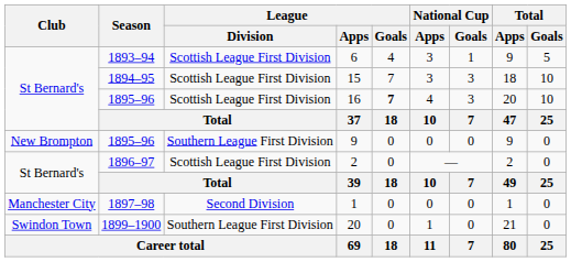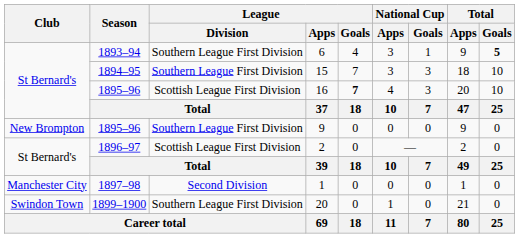 <table class="wikitable" style="text-align: center">
 <tr>
 <th rowspan="2">Club</th>
 <th rowspan="2">Season</th>
 <th colspan="3">League</th>
 <th colspan="2">National Cup</th>
 <th colspan="2">Total</th>
 </tr>
 <tr>
 <th>Division</th>
 <th>Apps</th>
 <th>Goals</th>
 <th>Apps</th>
 <th>Goals</th>
 <th>Apps</th>
 <th>Goals</th>
 </tr>
 <tr>
 <td rowspan="4"><a href='#'>St Bernard's</a></td>
 <td><a href='#'>1893–94</a></td>
-<td><a href='#'>Scottish League First Division</a></td>
+<td>Southern League First Division</td>
 <td>6</td>
 <td>4</td>
 <td>3</td>
 <td>1</td>
 <td>9</td>
-<td>5</td>
+<td><strong>5</strong></td>
 </tr>
 <tr>
 <td><a href='#'>1894–95</a></td>
-<td>Scottish League First Division</td>
+<td><a href='#'>Southern League</a> First Division</td>
 <td>15</td>
 <td>7</td>
 <td>3</td>
 <td>3</td>
 <td>18</td>
 <td>10</td>
 </tr>
 <tr>
 <td><a href='#'>1895–96</a></td>
 <td>Scottish League First Division</td>
 <td>16</td>
 <td><strong>7</strong></td>
 <td>4</td>
 <td>3</td>
 <td>20</td>
 <td>10</td>
 </tr>
 <tr>
 <th colspan="2">Total</th>
 <th>37</th>
 <th>18</th>
 <th>10</th>
 <th>7</th>
 <th>47</th>
 <th>25</th>
 </tr>
 <tr>
 <td><a href='#'>New Brompton</a></td>
 <td><a href='#'>1895–96</a></td>
 <td><a href='#'>Southern League</a> First Division</td>
 <td>9</td>
 <td>0</td>
 <td>0</td>
 <td>0</td>
 <td>9</td>
 <td>0</td>
 </tr>
 <tr>
 <td rowspan="2">St Bernard's</td>
 <td><a href='#'>1896–97</a></td>
 <td>Scottish League First Division</td>
 <td>2</td>
 <td>0</td>
 <td colspan="2">—</td>
 <td>2</td>
 <td>0</td>
 </tr>
 <tr>
 <th colspan="2">Total</th>
 <th>39</th>
 <th>18</th>
 <th>10</th>
 <th>7</th>
 <th>49</th>
 <th>25</th>
 </tr>
 <tr>
 <td><a href='#'>Manchester City</a></td>
 <td><a href='#'>1897–98</a></td>
 <td><a href='#'>Second Division</a></td>
 <td>1</td>
 <td>0</td>
 <td>0</td>
 <td>0</td>
 <td>1</td>
 <td>0</td>
 </tr>
 <tr>
 <td><a href='#'>Swindon Town</a></td>
 <td><a href='#'>1899–1900</a></td>
 <td>Southern League First Division</td>
 <td>20</td>
 <td>0</td>
 <td>1</td>
 <td>0</td>
 <td>21</td>
 <td>0</td>
 </tr>
 <tr>
 <th colspan="3">Career total</th>
 <th>69</th>
 <th>18</th>
 <th>11</th>
 <th>7</th>
 <th>80</th>
 <th>25</th>
 </tr>
 </table>
